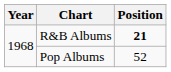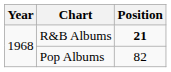 <table class="wikitable">
 <tr>
 <th>Year</th>
 <th>Chart</th>
 <th>Position</th>
 </tr>
 <tr>
 <td rowspan="2">1968</td>
 <td>R&B Albums</td>
 <td align="center"><strong>21</strong></td>
 </tr>
 <tr>
 <td>Pop Albums</td>
-<td align="center">52</td>
+<td align="center">82</td>
 </tr>
 </table>
